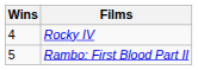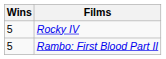 <table class="wikitable">
 <tr>
 <th>Wins</th>
 <th>Films</th>
 </tr>
 <tr>
-<td>4</td>
+<td>5</td>
 <td><em><a href='#'>Rocky IV</a></em></td>
 </tr>
 <tr>
 <td>5</td>
 <td><em><a href='#'>Rambo: First Blood Part II</a></em></td>
 </tr>
 </table>
